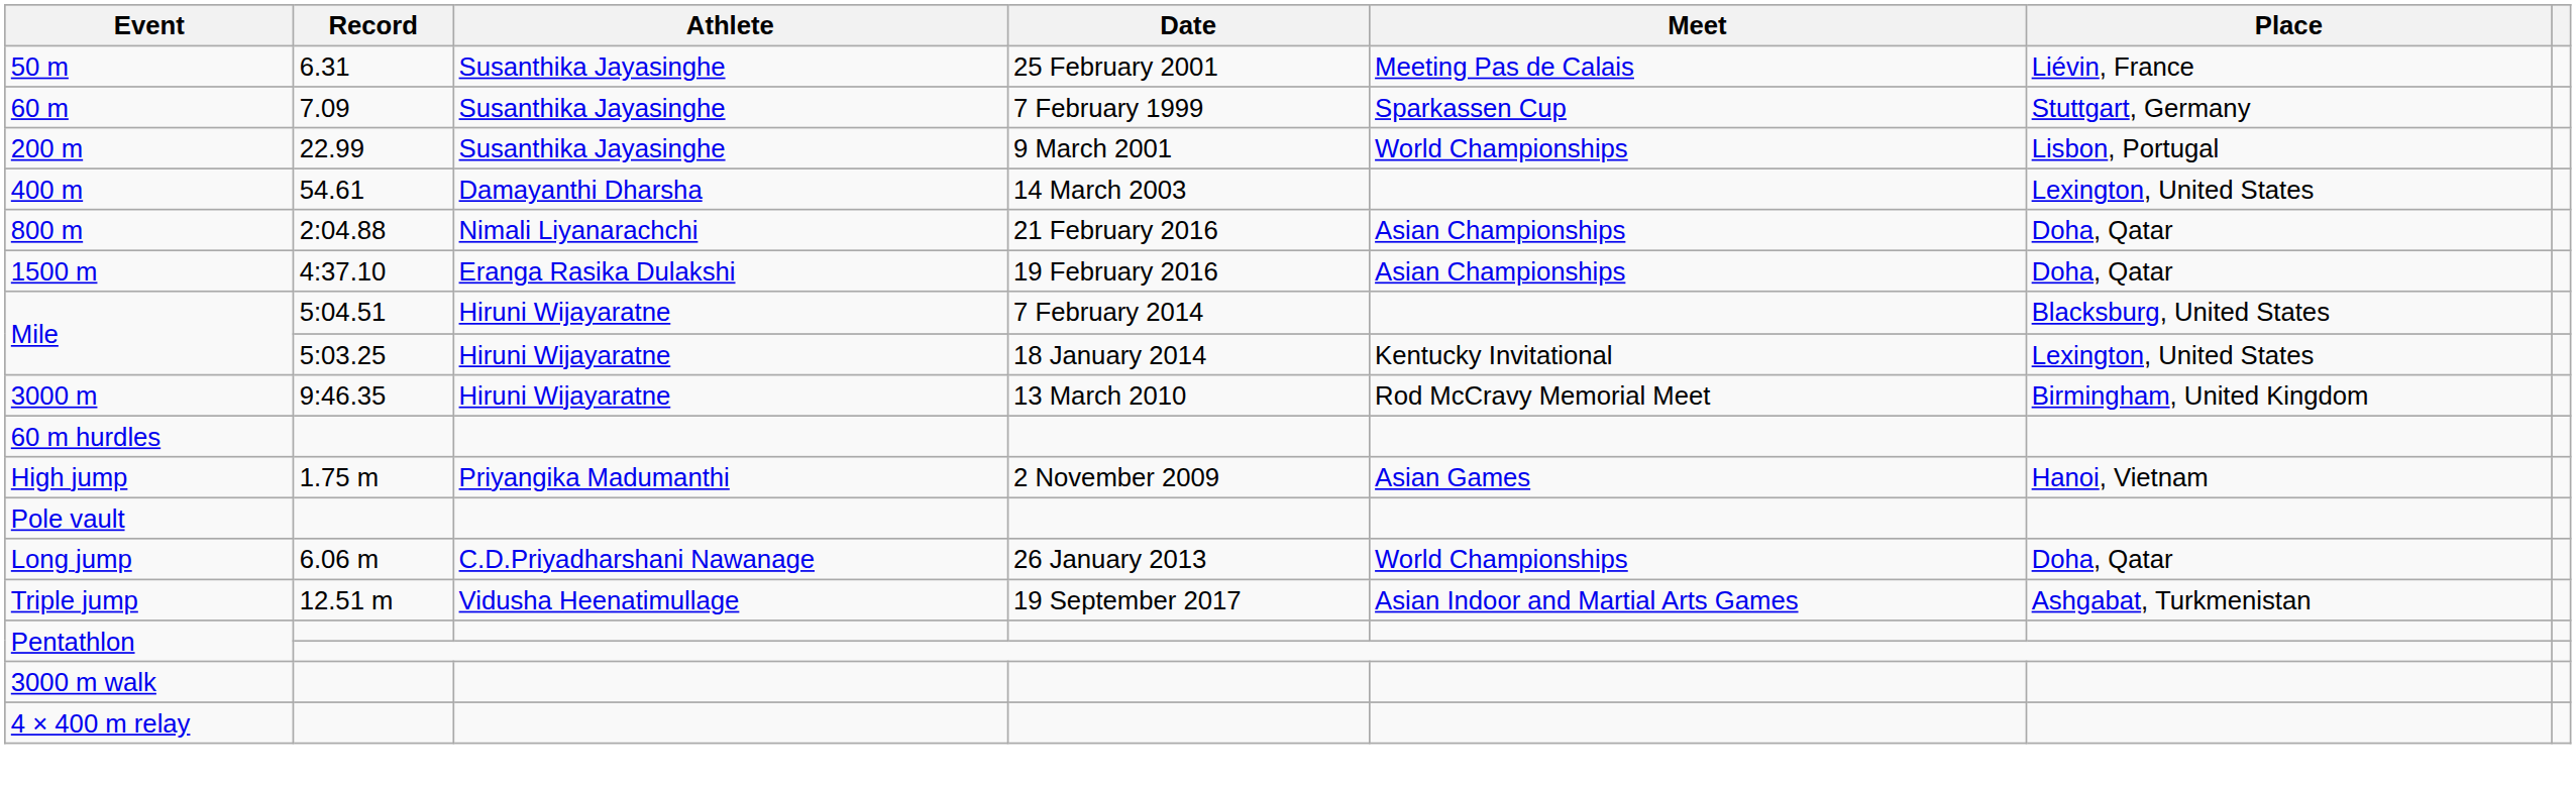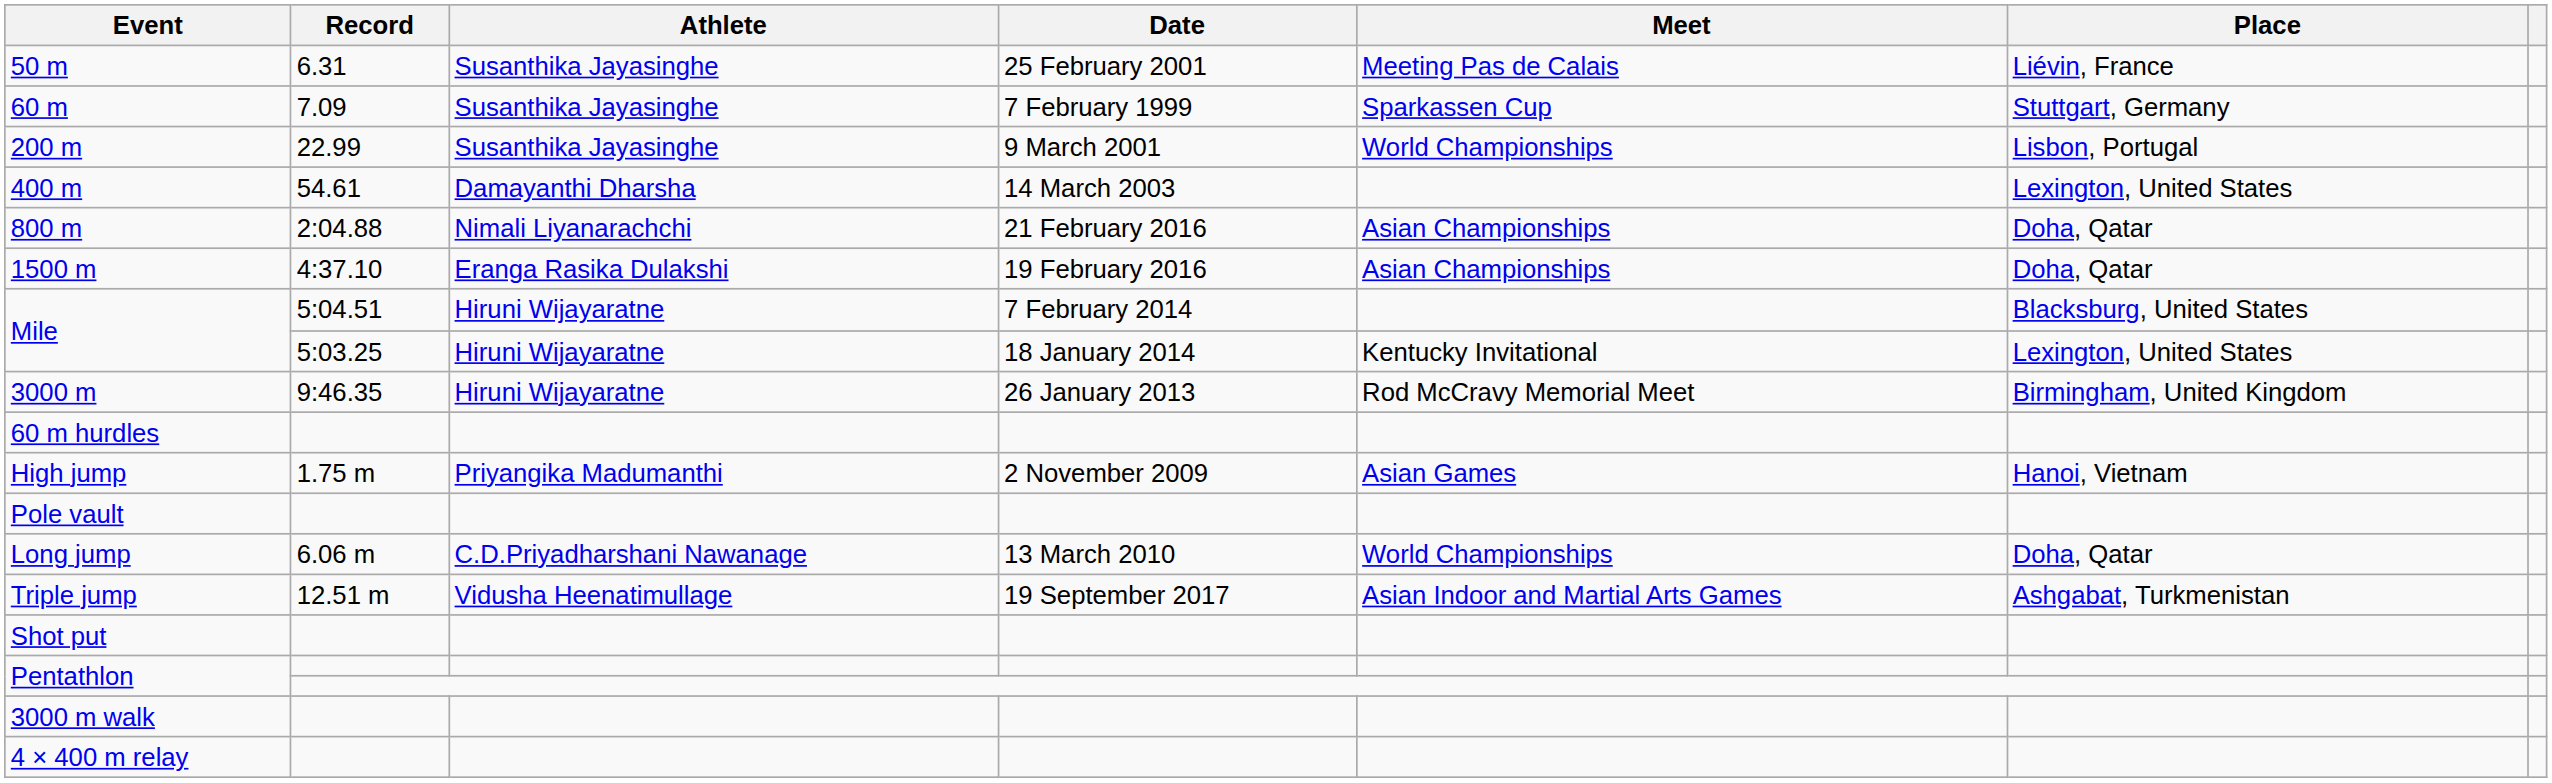 <table class="wikitable" style="font-size:95%; width: 95%;">
 <tr>
 <th>Event</th>
 <th>Record</th>
 <th>Athlete</th>
 <th>Date</th>
 <th>Meet</th>
 <th>Place</th>
 <th></th>
 </tr>
 <tr>
 <td><a href='#'>50 m</a></td>
 <td>6.31</td>
 <td><a href='#'>Susanthika Jayasinghe</a></td>
 <td>25 February 2001</td>
 <td><a href='#'>Meeting Pas de Calais</a></td>
 <td><a href='#'>Liévin</a>, France</td>
 <td></td>
 </tr>
 <tr>
 <td><a href='#'>60 m</a></td>
 <td>7.09</td>
 <td><a href='#'>Susanthika Jayasinghe</a></td>
 <td>7 February 1999</td>
 <td><a href='#'>Sparkassen Cup</a></td>
 <td><a href='#'>Stuttgart</a>, Germany</td>
 <td></td>
 </tr>
 <tr>
 <td><a href='#'>200 m</a></td>
 <td>22.99</td>
 <td><a href='#'>Susanthika Jayasinghe</a></td>
 <td>9 March 2001</td>
 <td><a href='#'>World Championships</a></td>
 <td><a href='#'>Lisbon</a>, Portugal</td>
 <td></td>
 </tr>
 <tr>
 <td><a href='#'>400 m</a></td>
 <td>54.61</td>
 <td><a href='#'>Damayanthi Dharsha</a></td>
 <td>14 March 2003</td>
 <td></td>
 <td><a href='#'>Lexington</a>, United States</td>
 <td></td>
 </tr>
 <tr>
 <td><a href='#'>800 m</a></td>
 <td>2:04.88</td>
 <td><a href='#'>Nimali Liyanarachchi</a></td>
 <td>21 February 2016</td>
 <td><a href='#'>Asian Championships</a></td>
 <td><a href='#'>Doha</a>, Qatar</td>
 <td></td>
 </tr>
 <tr>
 <td><a href='#'>1500 m</a></td>
 <td>4:37.10</td>
 <td><a href='#'>Eranga Rasika Dulakshi</a></td>
 <td>19 February 2016</td>
 <td><a href='#'>Asian Championships</a></td>
 <td><a href='#'>Doha</a>, Qatar</td>
 <td></td>
 </tr>
 <tr>
 <td rowspan=2><a href='#'>Mile</a></td>
 <td>5:04.51</td>
 <td><a href='#'>Hiruni Wijayaratne</a></td>
 <td>7 February 2014</td>
 <td></td>
 <td><a href='#'>Blacksburg</a>, United States</td>
 <td></td>
 </tr>
 <tr>
 <td>5:03.25 </td>
 <td><a href='#'>Hiruni Wijayaratne</a></td>
 <td>18 January 2014</td>
 <td>Kentucky Invitational</td>
 <td><a href='#'>Lexington</a>, United States</td>
 <td></td>
 </tr>
 <tr>
 <td><a href='#'>3000 m</a></td>
 <td>9:46.35 </td>
 <td><a href='#'>Hiruni Wijayaratne</a></td>
-<td>13 March 2010</td>
+<td>26 January 2013</td>
 <td>Rod McCravy Memorial Meet</td>
 <td><a href='#'>Birmingham</a>, United Kingdom</td>
 <td></td>
 </tr>
 <tr>
 <td><a href='#'>60 m hurdles</a></td>
 <td></td>
 <td></td>
 <td></td>
 <td></td>
 <td></td>
 <td></td>
 </tr>
 <tr>
 <td><a href='#'>High jump</a></td>
 <td>1.75 m</td>
 <td><a href='#'>Priyangika Madumanthi</a></td>
 <td>2 November 2009</td>
 <td><a href='#'>Asian Games</a></td>
 <td><a href='#'>Hanoi</a>, Vietnam</td>
 <td></td>
 </tr>
 <tr>
 <td><a href='#'>Pole vault</a></td>
 <td></td>
 <td></td>
 <td></td>
 <td></td>
 <td></td>
 <td></td>
 </tr>
 <tr>
 <td><a href='#'>Long jump</a></td>
 <td>6.06 m</td>
 <td><a href='#'>C.D.Priyadharshani Nawanage</a></td>
-<td>26 January 2013</td>
+<td>13 March 2010</td>
 <td><a href='#'>World Championships</a></td>
 <td><a href='#'>Doha</a>, Qatar</td>
 <td></td>
 </tr>
 <tr>
 <td><a href='#'>Triple jump</a></td>
 <td>12.51 m</td>
 <td><a href='#'>Vidusha Heenatimullage</a></td>
 <td>19 September 2017</td>
 <td><a href='#'>Asian Indoor and Martial Arts Games</a></td>
 <td><a href='#'>Ashgabat</a>, Turkmenistan</td>
+<td></td>
+</tr>
+<tr>
+<td><a href='#'>Shot put</a></td>
+<td></td>
+<td></td>
+<td></td>
+<td></td>
+<td></td>
 <td></td>
 </tr>
 <tr>
 <td rowspan=2><a href='#'>Pentathlon</a></td>
 <td></td>
 <td></td>
 <td></td>
 <td></td>
 <td></td>
 <td></td>
 </tr>
 <tr>
 <td colspan=5></td>
 <td></td>
 </tr>
 <tr>
 <td><a href='#'>3000 m walk</a></td>
 <td></td>
 <td></td>
 <td></td>
 <td></td>
 <td></td>
 <td></td>
 </tr>
 <tr>
 <td><a href='#'>4 × 400 m relay</a></td>
 <td></td>
 <td></td>
 <td></td>
 <td></td>
 <td></td>
 <td></td>
 </tr>
 </table>
